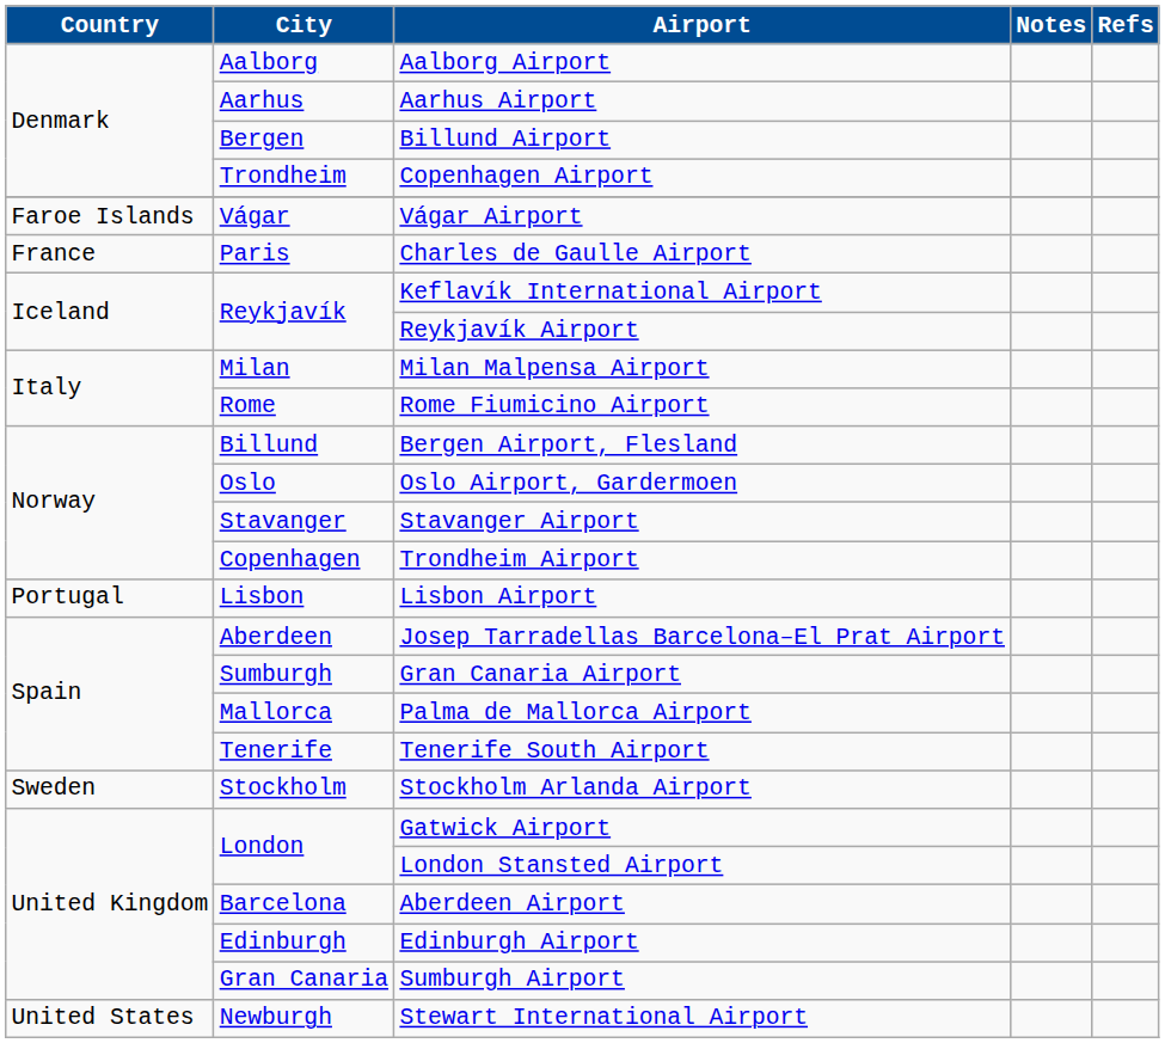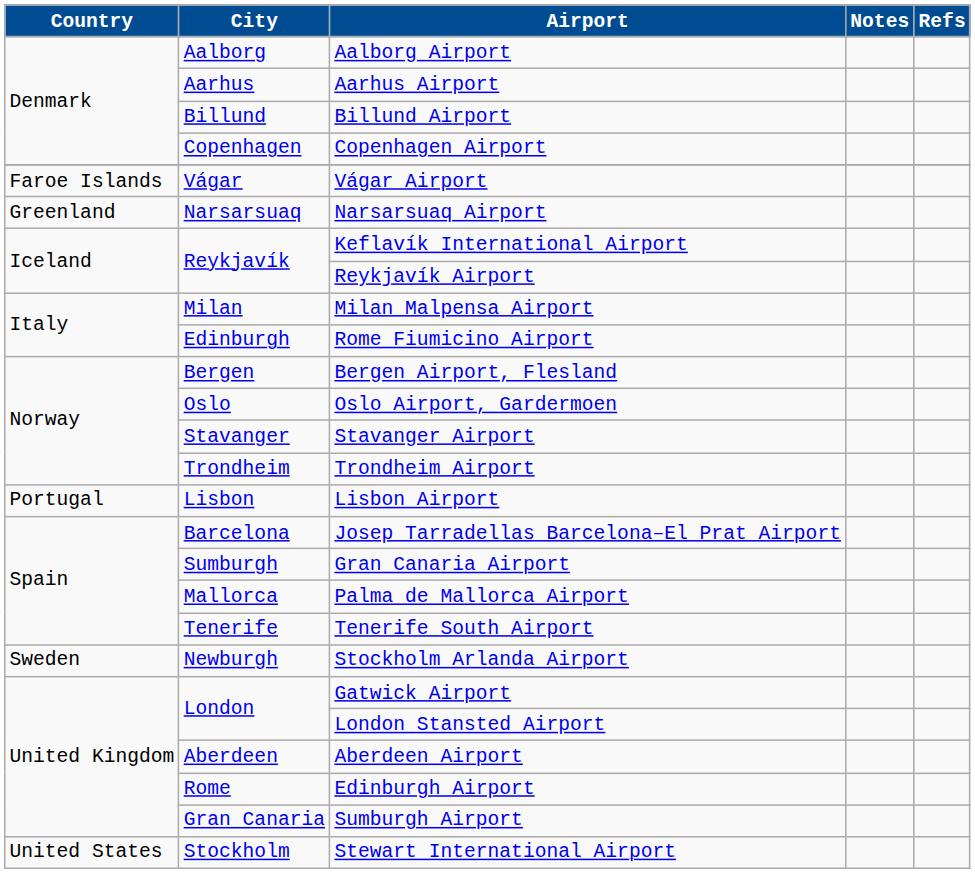 <table class="wikitable sortable">
 <tr>
 <th style="background:#004C93; color:white;">Country</th>
 <th style="background:#004C93; color:white;">City</th>
 <th style="background:#004C93; color:white;">Airport</th>
 <th style="background:#004C93; color:white;">Notes</th>
 <th style="background:#004C93; color:white;">Refs</th>
 </tr>
 <tr>
 <td rowspan="4">Denmark</td>
 <td><a href='#'>Aalborg</a></td>
 <td><a href='#'>Aalborg Airport</a></td>
 <td></td>
 <td></td>
 </tr>
 <tr>
 <td><a href='#'>Aarhus</a></td>
 <td><a href='#'>Aarhus Airport</a></td>
 <td></td>
 <td></td>
 </tr>
 <tr>
-<td><a href='#'>Bergen</a></td>
+<td><a href='#'>Billund</a></td>
 <td><a href='#'>Billund Airport</a></td>
 <td></td>
 <td></td>
 </tr>
 <tr>
-<td><a href='#'>Trondheim</a></td>
+<td><a href='#'>Copenhagen</a></td>
 <td><a href='#'>Copenhagen Airport</a></td>
 <td></td>
 <td></td>
 </tr>
 <tr>
 </tr>
 <tr>
 <td>Faroe Islands</td>
 <td><a href='#'>Vágar</a></td>
 <td><a href='#'>Vágar Airport</a></td>
 <td></td>
 <td></td>
 </tr>
 <tr>
-<td>France</td>
-<td><a href='#'>Paris</a></td>
-<td><a href='#'>Charles de Gaulle Airport</a></td>
+<td>Greenland</td>
+<td><a href='#'>Narsarsuaq</a></td>
+<td><a href='#'>Narsarsuaq Airport</a></td>
 <td></td>
 <td></td>
 </tr>
 <tr>
 <td rowspan="2">Iceland</td>
 <td rowspan="2"><a href='#'>Reykjavík</a></td>
 <td><a href='#'>Keflavík International Airport</a></td>
 <td></td>
 <td></td>
 </tr>
 <tr>
 <td><a href='#'>Reykjavík Airport</a></td>
 <td></td>
 <td></td>
 </tr>
 <tr>
 <td rowspan="2">Italy</td>
 <td><a href='#'>Milan</a></td>
 <td><a href='#'>Milan Malpensa Airport</a></td>
 <td></td>
 <td></td>
 </tr>
 <tr>
-<td><a href='#'>Rome</a></td>
+<td><a href='#'>Edinburgh</a></td>
 <td><a href='#'>Rome Fiumicino Airport</a></td>
 <td></td>
 <td></td>
 </tr>
 <tr>
 <td rowspan="4">Norway</td>
-<td><a href='#'>Billund</a></td>
+<td><a href='#'>Bergen</a></td>
 <td><a href='#'>Bergen Airport, Flesland</a></td>
 <td></td>
 <td></td>
 </tr>
 <tr>
 <td><a href='#'>Oslo</a></td>
 <td><a href='#'>Oslo Airport, Gardermoen</a></td>
 <td></td>
 <td></td>
 </tr>
 <tr>
 <td><a href='#'>Stavanger</a></td>
 <td><a href='#'>Stavanger Airport</a></td>
 <td></td>
 <td></td>
 </tr>
 <tr>
-<td><a href='#'>Copenhagen</a></td>
+<td><a href='#'>Trondheim</a></td>
 <td><a href='#'>Trondheim Airport</a></td>
 <td></td>
 <td></td>
 </tr>
 <tr>
 <td>Portugal</td>
 <td><a href='#'>Lisbon</a></td>
 <td><a href='#'>Lisbon Airport</a></td>
 <td></td>
 <td></td>
 </tr>
 <tr>
 <td rowspan="4">Spain</td>
-<td><a href='#'>Aberdeen</a></td>
+<td><a href='#'>Barcelona</a></td>
 <td><a href='#'>Josep Tarradellas Barcelona–El Prat Airport</a></td>
 <td></td>
 <td></td>
 </tr>
 <tr>
 <td><a href='#'>Sumburgh</a></td>
 <td><a href='#'>Gran Canaria Airport</a></td>
 <td></td>
 <td></td>
 </tr>
 <tr>
 <td><a href='#'>Mallorca</a></td>
 <td><a href='#'>Palma de Mallorca Airport</a></td>
 <td></td>
 <td></td>
 </tr>
 <tr>
 <td><a href='#'>Tenerife</a></td>
 <td><a href='#'>Tenerife South Airport</a></td>
 <td></td>
 <td></td>
 </tr>
 <tr>
 <td>Sweden</td>
-<td><a href='#'>Stockholm</a></td>
+<td><a href='#'>Newburgh</a></td>
 <td><a href='#'>Stockholm Arlanda Airport</a></td>
 <td></td>
 <td></td>
 </tr>
 <tr>
 <td rowspan="5">United Kingdom</td>
 <td rowspan="2"><a href='#'>London</a></td>
 <td><a href='#'>Gatwick Airport</a></td>
 <td></td>
 <td></td>
 </tr>
 <tr>
 <td><a href='#'>London Stansted Airport</a></td>
 <td></td>
 <td></td>
 </tr>
 <tr>
-<td><a href='#'>Barcelona</a></td>
+<td><a href='#'>Aberdeen</a></td>
 <td><a href='#'>Aberdeen Airport</a></td>
 <td></td>
 <td></td>
 </tr>
 <tr>
-<td><a href='#'>Edinburgh</a></td>
+<td><a href='#'>Rome</a></td>
 <td><a href='#'>Edinburgh Airport</a></td>
 <td></td>
 <td></td>
 </tr>
 <tr>
 <td><a href='#'>Gran Canaria</a></td>
 <td><a href='#'>Sumburgh Airport</a></td>
 <td></td>
 <td></td>
 </tr>
 <tr>
 <td>United States</td>
-<td><a href='#'>Newburgh</a></td>
+<td><a href='#'>Stockholm</a></td>
 <td><a href='#'>Stewart International Airport</a></td>
 <td></td>
 <td></td>
 </tr>
 <tr>
 </tr>
 </table>
